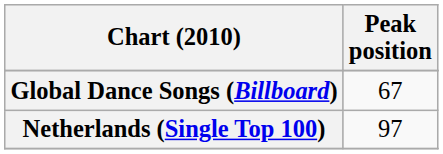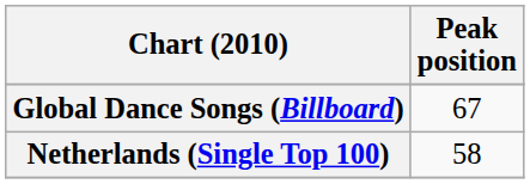 <table class="wikitable sortable plainrowheaders">
 <tr>
 <th scope="col">Chart (2010)</th>
 <th scope="col">Peak<br>position</th>
 </tr>
 <tr>
 </tr>
 <tr>
 </tr>
 <tr>
 </tr>
 <tr>
 <th scope="row">Global Dance Songs (<em><a href='#'>Billboard</a></em>)</th>
 <td align="center">67</td>
 </tr>
 <tr>
 <th scope="row">Netherlands (<a href='#'>Single Top 100</a>)</th>
-<td align="center">97</td>
+<td align="center">58</td>
 </tr>
 <tr>
 </tr>
 </table>
